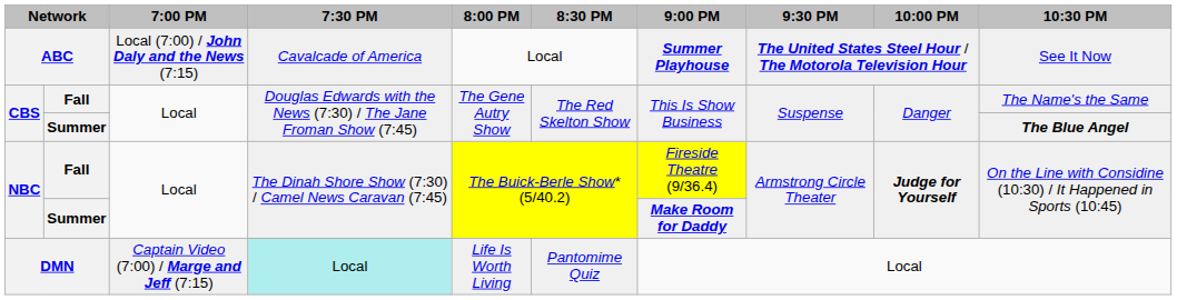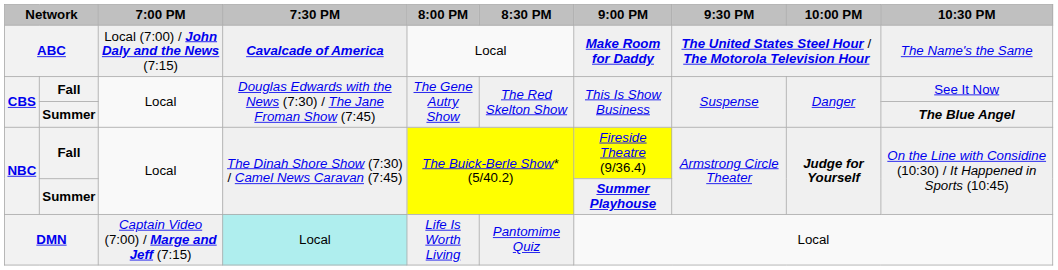 <table class="wikitable" style="width:100%;margin-right:0;text-align:center">
 <tr>
 <th colspan="2" style="background-color:#C0C0C0;text-align:center">Network</th>
 <th style="background-color:#C0C0C0;text-align:center">7:00 PM</th>
 <th style="background-color:#C0C0C0;text-align:center">7:30 PM</th>
 <th style="background-color:#C0C0C0;text-align:center">8:00 PM</th>
 <th style="background-color:#C0C0C0;text-align:center">8:30 PM</th>
 <th style="background-color:#C0C0C0;text-align:center">9:00 PM</th>
 <th style="background-color:#C0C0C0;text-align:center">9:30 PM</th>
 <th style="background-color:#C0C0C0;text-align:center">10:00 PM</th>
 <th style="background-color:#C0C0C0;text-align:center">10:30 PM</th>
 </tr>
 <tr>
 <th colspan="2" bgcolor="#C0C0C0"><a href='#'>ABC</a></th>
 <td bgcolor="#F0F0F0">Local (7:00) / <strong><em><a href='#'>John Daly and the News</a></em></strong> (7:15)</td>
-<td bgcolor="#F0F0F0"><em><a href='#'>Cavalcade of America</a></em></td>
+<td bgcolor="#F0F0F0"><strong><em><a href='#'>Cavalcade of America</a></em></strong></td>
 <td colspan="2">Local</td>
-<td bgcolor="#F0F0F0"><strong><em><a href='#'>Summer Playhouse</a></em></strong></td>
+<td bgcolor="#F0F0F0"><strong><em><a href='#'>Make Room for Daddy</a></em></strong></td>
 <td colspan="2" bgcolor="#F0F0F0"><strong><em><a href='#'>The United States Steel Hour</a></em></strong> / <strong><em><a href='#'>The Motorola Television Hour</a></em></strong></td>
-<td bgcolor="#F0F0F0"><a href='#'>See It Now</a></td>
+<td bgcolor="#F0F0F0"><em><a href='#'>The Name's the Same</a></em></td>
 </tr>
 <tr>
 <th rowspan="2" bgcolor="#C0C0C0"><a href='#'>CBS</a></th>
 <th>Fall</th>
 <td rowspan="2">Local</td>
 <td bgcolor="#F0F0F0" rowspan="2"><em><a href='#'>Douglas Edwards with the News</a></em> (7:30) / <em><a href='#'>The Jane Froman Show</a></em> (7:45)</td>
 <td bgcolor="#F0F0F0" rowspan="2"><em><a href='#'>The Gene Autry Show</a></em></td>
 <td bgcolor="#F0F0F0" rowspan="2"><em><a href='#'>The Red Skelton Show</a></em></td>
 <td bgcolor="#F0F0F0" rowspan="2"><em><a href='#'>This Is Show Business</a></em></td>
 <td bgcolor="#F0F0F0" rowspan="2"><em><a href='#'>Suspense</a></em></td>
 <td bgcolor="#F0F0F0" rowspan="2"><em><a href='#'>Danger</a></em></td>
-<td bgcolor="#F0F0F0"><em><a href='#'>The Name's the Same</a></em></td>
+<td bgcolor="#F0F0F0"><a href='#'>See It Now</a></td>
 </tr>
 <tr>
 <th>Summer</th>
 <td bgcolor="#F0F0F0"><strong><em>The Blue Angel</em></strong></td>
 </tr>
 <tr>
 <th rowspan="2" bgcolor="#C0C0C0"><a href='#'>NBC</a></th>
 <th>Fall</th>
 <td rowspan="2">Local</td>
 <td bgcolor="#F0F0F0" rowspan="2"><em><a href='#'>The Dinah Shore Show</a></em> (7:30) / <em><a href='#'>Camel News Caravan</a></em> (7:45)</td>
 <td colspan="2" bgcolor="#FFFF00" rowspan="2"><em><a href='#'>The Buick-Berle Show</a></em>*  (5/40.2)</td>
 <td bgcolor="#FFFF00"><em><a href='#'>Fireside Theatre</a></em> (9/36.4)</td>
 <td bgcolor="#F0F0F0" rowspan="2"><em><a href='#'>Armstrong Circle Theater</a></em></td>
 <td bgcolor="#F0F0F0" rowspan="2"><strong><em>Judge for Yourself</em></strong></td>
 <td bgcolor="#F0F0F0" rowspan="2"><em><a href='#'>On the Line with Considine</a></em> (10:30) / <em>It Happened in Sports</em> (10:45)</td>
 </tr>
 <tr>
 <th>Summer</th>
-<td bgcolor="#F0F0F0"><strong><em><a href='#'>Make Room for Daddy</a></em></strong></td>
+<td bgcolor="#F0F0F0"><strong><em><a href='#'>Summer Playhouse</a></em></strong></td>
 </tr>
 <tr>
 <th colspan="2" bgcolor="#C0C0C0"><a href='#'>DMN</a></th>
 <td bgcolor="#F0F0F0"><em><a href='#'>Captain Video</a></em> (7:00) / <strong><em><a href='#'>Marge and Jeff</a></em></strong> (7:15)</td>
 <td style="background: paleturquoise;">Local</td>
 <td bgcolor="#F0F0F0"><em><a href='#'>Life Is Worth Living</a></em></td>
 <td bgcolor="#F0F0F0"><em><a href='#'>Pantomime Quiz</a></em></td>
 <td colspan="4">Local</td>
 </tr>
 </table>
